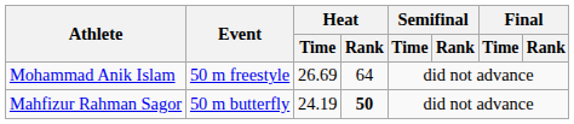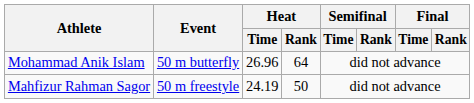 <table class=wikitable style="font-size:90%">
 <tr>
 <th rowspan="2">Athlete</th>
 <th rowspan="2">Event</th>
 <th colspan="2">Heat</th>
 <th colspan="2">Semifinal</th>
 <th colspan="2">Final</th>
 </tr>
 <tr style="font-size:95%">
 <th>Time</th>
 <th>Rank</th>
 <th>Time</th>
 <th>Rank</th>
 <th>Time</th>
 <th>Rank</th>
 </tr>
 <tr align=center>
 <td align=left><a href='#'>Mohammad Anik Islam</a></td>
-<td align=left><a href='#'>50 m freestyle</a></td>
-<td>26.69</td>
+<td align=left><a href='#'>50 m butterfly</a></td>
+<td>26.96</td>
 <td>64</td>
 <td colspan=4>did not advance</td>
 </tr>
 <tr align=center>
 <td align=left><a href='#'>Mahfizur Rahman Sagor</a></td>
-<td align=left><a href='#'>50 m butterfly</a></td>
+<td align=left><a href='#'>50 m freestyle</a></td>
 <td>24.19</td>
-<td><strong>50</strong></td>
+<td>50</td>
 <td colspan=4>did not advance</td>
 </tr>
 </table>
